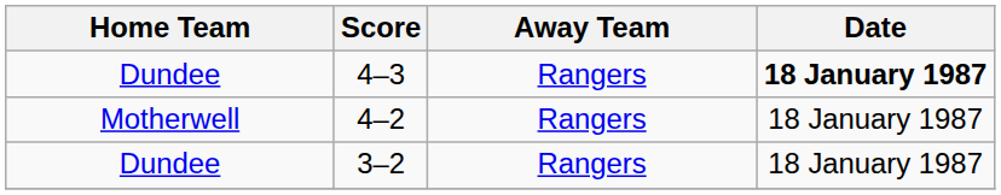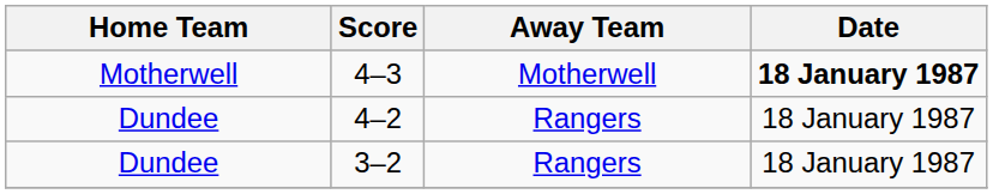 <table class="wikitable" style="text-align:center;">
 <tr>
 <th width=175>Home Team</th>
 <th width=20>Score</th>
 <th width=175>Away Team</th>
 <th width= 125>Date</th>
 </tr>
 <tr>
-<td><a href='#'>Dundee</a></td>
+<td><a href='#'>Motherwell</a></td>
 <td>4–3</td>
-<td><a href='#'>Rangers</a></td>
+<td><a href='#'>Motherwell</a></td>
 <td><strong>18 January 1987</strong></td>
 </tr>
 <tr>
-<td><a href='#'>Motherwell</a></td>
+<td><a href='#'>Dundee</a></td>
 <td>4–2</td>
 <td><a href='#'>Rangers</a></td>
 <td>18 January 1987</td>
 </tr>
 <tr>
 <td><a href='#'>Dundee</a></td>
 <td>3–2</td>
 <td><a href='#'>Rangers</a></td>
 <td>18 January 1987</td>
 </tr>
 <tr>
 </tr>
 </table>
